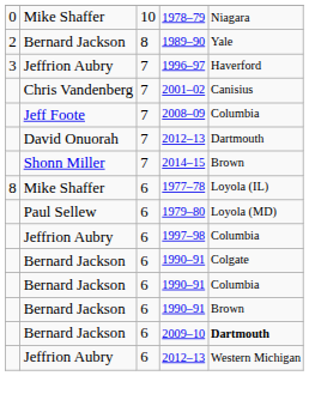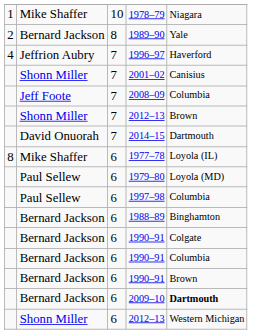 <table class="wikitable">
 <tr>
 </tr>
 <tr>
-<td>0</td>
+<td>1</td>
 <td>Mike Shaffer</td>
 <td>10</td>
 <td style="font-size:80%;"><a href='#'>1978–79</a></td>
 <td style="font-size:80%;">Niagara</td>
 </tr>
 <tr>
 <td>2</td>
 <td>Bernard Jackson</td>
 <td>8</td>
 <td style="font-size:80%;"><a href='#'>1989–90</a></td>
 <td style="font-size:80%;">Yale</td>
 </tr>
 <tr>
-<td>3</td>
+<td>4</td>
 <td>Jeffrion Aubry</td>
 <td>7</td>
 <td style="font-size:80%;"><a href='#'>1996–97</a></td>
 <td style="font-size:80%;">Haverford</td>
 </tr>
 <tr>
 <td></td>
-<td>Chris Vandenberg</td>
+<td><a href='#'>Shonn Miller</a></td>
 <td>7</td>
 <td style="font-size:80%;"><a href='#'>2001–02</a></td>
 <td style="font-size:80%;">Canisius</td>
 </tr>
 <tr>
 <td></td>
 <td><a href='#'>Jeff Foote</a></td>
 <td>7</td>
 <td style="font-size:80%;"><a href='#'>2008–09</a></td>
 <td style="font-size:80%;">Columbia</td>
 </tr>
 <tr>
 <td></td>
-<td>David Onuorah</td>
+<td><a href='#'>Shonn Miller</a></td>
 <td>7</td>
 <td style="font-size:80%;"><a href='#'>2012–13</a></td>
-<td style="font-size:80%;">Dartmouth</td>
+<td style="font-size:80%;">Brown</td>
 </tr>
 <tr>
 <td></td>
-<td><a href='#'>Shonn Miller</a></td>
+<td>David Onuorah</td>
 <td>7</td>
 <td style="font-size:80%;"><a href='#'>2014–15</a></td>
-<td style="font-size:80%;">Brown</td>
+<td style="font-size:80%;">Dartmouth</td>
 </tr>
 <tr>
 <td>8</td>
 <td>Mike Shaffer</td>
 <td>6</td>
 <td style="font-size:80%;"><a href='#'>1977–78</a></td>
 <td style="font-size:80%;">Loyola (IL)</td>
 </tr>
 <tr>
 <td></td>
 <td>Paul Sellew</td>
 <td>6</td>
 <td style="font-size:80%;"><a href='#'>1979–80</a></td>
 <td style="font-size:80%;">Loyola (MD)</td>
 </tr>
 <tr>
 <td></td>
-<td>Jeffrion Aubry</td>
+<td>Paul Sellew</td>
 <td>6</td>
 <td style="font-size:80%;"><a href='#'>1997–98</a></td>
 <td style="font-size:80%;">Columbia</td>
+</tr>
+<tr>
+<td></td>
+<td>Bernard Jackson</td>
+<td>6</td>
+<td style="font-size:80%;"><a href='#'>1988–89</a></td>
+<td style="font-size:80%;">Binghamton</td>
 </tr>
 <tr>
 <td></td>
 <td>Bernard Jackson</td>
 <td>6</td>
 <td style="font-size:80%;"><a href='#'>1990–91</a></td>
 <td style="font-size:80%;">Colgate</td>
 </tr>
 <tr>
 <td></td>
 <td>Bernard Jackson</td>
 <td>6</td>
 <td style="font-size:80%;"><a href='#'>1990–91</a></td>
 <td style="font-size:80%;">Columbia</td>
 </tr>
 <tr>
 <td></td>
 <td>Bernard Jackson</td>
 <td>6</td>
 <td style="font-size:80%;"><a href='#'>1990–91</a></td>
 <td style="font-size:80%;">Brown</td>
 </tr>
 <tr>
 <td></td>
 <td>Bernard Jackson</td>
 <td>6</td>
 <td style="font-size:80%;"><a href='#'>2009–10</a></td>
 <td style="font-size:80%;"><strong>Dartmouth</strong></td>
 </tr>
 <tr>
 <td></td>
-<td>Jeffrion Aubry</td>
+<td><a href='#'>Shonn Miller</a></td>
 <td>6</td>
 <td style="font-size:80%;"><a href='#'>2012–13</a></td>
 <td style="font-size:80%;">Western Michigan</td>
 </tr>
 </table>
